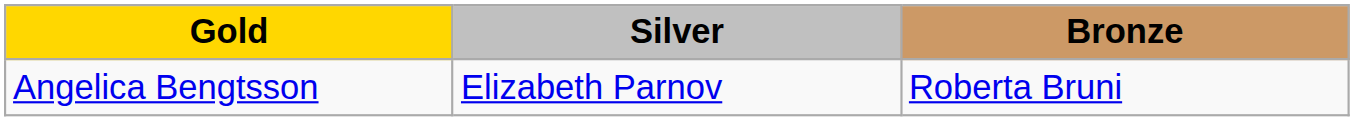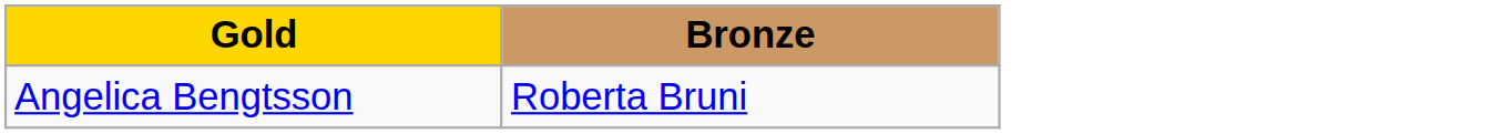 <table class="wikitable" style="text-align:left">
 <tr align="center">
 <td width=200 bgcolor=gold><strong>Gold</strong></td>
-<td width=200 bgcolor=silver><strong>Silver</strong></td>
 <td width=200 bgcolor=CC9966><strong>Bronze</strong></td>
 </tr>
 <tr>
 <td><a href='#'>Angelica Bengtsson</a><br></td>
-<td><a href='#'>Elizabeth Parnov</a><br></td>
 <td><a href='#'>Roberta Bruni</a><br></td>
 </tr>
 </table>
